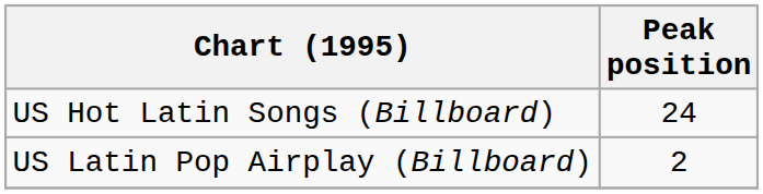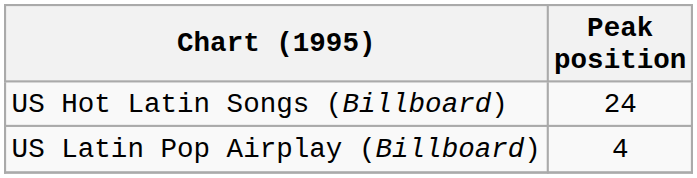 <table class="wikitable">
 <tr>
 <th>Chart (1995)</th>
 <th>Peak<br>position</th>
 </tr>
 <tr>
 <td>US Hot Latin Songs (<em>Billboard</em>)</td>
 <td align="center">24</td>
 </tr>
 <tr>
 <td>US Latin Pop Airplay (<em>Billboard</em>)</td>
-<td align="center">2</td>
+<td align="center">4</td>
 </tr>
 <tr>
 </tr>
 </table>
